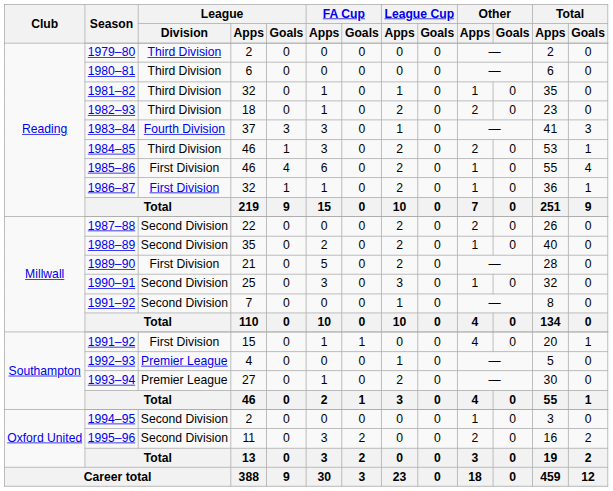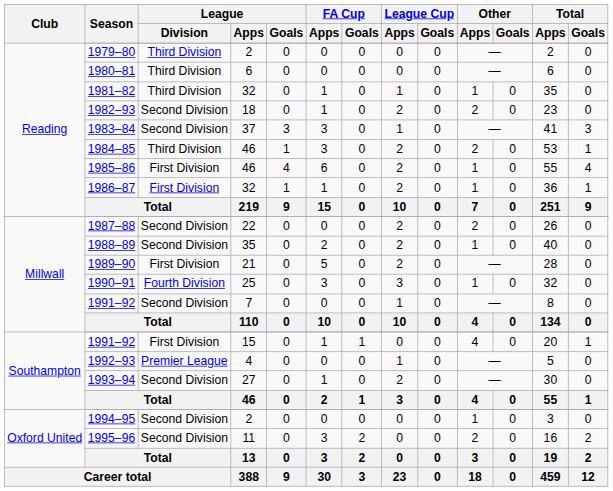 <table class=wikitable style=text-align:center>
 <tr>
 <th rowspan=2>Club</th>
 <th rowspan=2>Season</th>
 <th colspan=3>League</th>
 <th colspan=2><a href='#'>FA Cup</a></th>
 <th colspan=2><a href='#'>League Cup</a></th>
 <th colspan=2>Other</th>
 <th colspan=2>Total</th>
 </tr>
 <tr>
 <th>Division</th>
 <th>Apps</th>
 <th>Goals</th>
 <th>Apps</th>
 <th>Goals</th>
 <th>Apps</th>
 <th>Goals</th>
 <th>Apps</th>
 <th>Goals</th>
 <th>Apps</th>
 <th>Goals</th>
 </tr>
 <tr>
 <td rowspan=10><a href='#'>Reading</a></td>
 </tr>
 <tr>
 <td><a href='#'>1979–80</a></td>
 <td><a href='#'>Third Division</a></td>
 <td>2</td>
 <td>0</td>
 <td>0</td>
 <td>0</td>
 <td>0</td>
 <td>0</td>
 <td colspan=2>—</td>
 <td>2</td>
 <td>0</td>
 </tr>
 <tr>
 <td><a href='#'>1980–81</a></td>
 <td>Third Division</td>
 <td>6</td>
 <td>0</td>
 <td>0</td>
 <td>0</td>
 <td>0</td>
 <td>0</td>
 <td colspan=2>—</td>
 <td>6</td>
 <td>0</td>
 </tr>
 <tr>
 <td><a href='#'>1981–82</a></td>
 <td>Third Division</td>
 <td>32</td>
 <td>0</td>
 <td>1</td>
 <td>0</td>
 <td>1</td>
 <td>0</td>
 <td>1</td>
 <td>0</td>
 <td>35</td>
 <td>0</td>
 </tr>
 <tr>
 <td><a href='#'>1982–93</a></td>
-<td>Third Division</td>
+<td>Second Division</td>
 <td>18</td>
 <td>0</td>
 <td>1</td>
 <td>0</td>
 <td>2</td>
 <td>0</td>
 <td>2</td>
 <td>0</td>
 <td>23</td>
 <td>0</td>
 </tr>
 <tr>
 <td><a href='#'>1983–84</a></td>
-<td><a href='#'>Fourth Division</a></td>
+<td>Second Division</td>
 <td>37</td>
 <td>3</td>
 <td>3</td>
 <td>0</td>
 <td>1</td>
 <td>0</td>
 <td colspan=2>—</td>
 <td>41</td>
 <td>3</td>
 </tr>
 <tr>
 <td><a href='#'>1984–85</a></td>
 <td>Third Division</td>
 <td>46</td>
 <td>1</td>
 <td>3</td>
 <td>0</td>
 <td>2</td>
 <td>0</td>
 <td>2</td>
 <td>0</td>
 <td>53</td>
 <td>1</td>
 </tr>
 <tr>
 <td><a href='#'>1985–86</a></td>
 <td>First Division</td>
 <td>46</td>
 <td>4</td>
 <td>6</td>
 <td>0</td>
 <td>2</td>
 <td>0</td>
 <td>1</td>
 <td>0</td>
 <td>55</td>
 <td>4</td>
 </tr>
 <tr>
 <td><a href='#'>1986–87</a></td>
 <td><a href='#'>First Division</a></td>
 <td>32</td>
 <td>1</td>
 <td>1</td>
 <td>0</td>
 <td>2</td>
 <td>0</td>
 <td>1</td>
 <td>0</td>
 <td>36</td>
 <td>1</td>
 </tr>
 <tr>
 <th colspan=2>Total</th>
 <th>219</th>
 <th>9</th>
 <th>15</th>
 <th>0</th>
 <th>10</th>
 <th>0</th>
 <th>7</th>
 <th>0</th>
 <th>251</th>
 <th>9</th>
 </tr>
 <tr>
 <td rowspan=7><a href='#'>Millwall</a></td>
 </tr>
 <tr>
 <td><a href='#'>1987–88</a></td>
 <td>Second Division</td>
 <td>22</td>
 <td>0</td>
 <td>0</td>
 <td>0</td>
 <td>2</td>
 <td>0</td>
 <td>2</td>
 <td>0</td>
 <td>26</td>
 <td>0</td>
 </tr>
 <tr>
 <td><a href='#'>1988–89</a></td>
 <td>Second Division</td>
 <td>35</td>
 <td>0</td>
 <td>2</td>
 <td>0</td>
 <td>2</td>
 <td>0</td>
 <td>1</td>
 <td>0</td>
 <td>40</td>
 <td>0</td>
 </tr>
 <tr>
 <td><a href='#'>1989–90</a></td>
 <td>First Division</td>
 <td>21</td>
 <td>0</td>
 <td>5</td>
 <td>0</td>
 <td>2</td>
 <td>0</td>
 <td colspan=2>—</td>
 <td>28</td>
 <td>0</td>
 </tr>
 <tr>
 <td><a href='#'>1990–91</a></td>
-<td>Second Division</td>
+<td><a href='#'>Fourth Division</a></td>
 <td>25</td>
 <td>0</td>
 <td>3</td>
 <td>0</td>
 <td>3</td>
 <td>0</td>
 <td>1</td>
 <td>0</td>
 <td>32</td>
 <td>0</td>
 </tr>
 <tr>
 <td><a href='#'>1991–92</a></td>
 <td>Second Division</td>
 <td>7</td>
 <td>0</td>
 <td>0</td>
 <td>0</td>
 <td>1</td>
 <td>0</td>
 <td colspan=2>—</td>
 <td>8</td>
 <td>0</td>
 </tr>
 <tr>
 <th colspan=2>Total</th>
 <th>110</th>
 <th>0</th>
 <th>10</th>
 <th>0</th>
 <th>10</th>
 <th>0</th>
 <th>4</th>
 <th>0</th>
 <th>134</th>
 <th>0</th>
 </tr>
 <tr>
 <td rowspan=5><a href='#'>Southampton</a></td>
 </tr>
 <tr>
 <td><a href='#'>1991–92</a></td>
 <td>First Division</td>
 <td>15</td>
 <td>0</td>
 <td>1</td>
 <td>1</td>
 <td>0</td>
 <td>0</td>
 <td>4</td>
 <td>0</td>
 <td>20</td>
 <td>1</td>
 </tr>
 <tr>
 <td><a href='#'>1992–93</a></td>
 <td><a href='#'>Premier League</a></td>
 <td>4</td>
 <td>0</td>
 <td>0</td>
 <td>0</td>
 <td>1</td>
 <td>0</td>
 <td colspan=2>—</td>
 <td>5</td>
 <td>0</td>
 </tr>
 <tr>
 <td><a href='#'>1993–94</a></td>
-<td>Premier League</td>
+<td>Second Division</td>
 <td>27</td>
 <td>0</td>
 <td>1</td>
 <td>0</td>
 <td>2</td>
 <td>0</td>
 <td colspan=2>—</td>
 <td>30</td>
 <td>0</td>
 </tr>
 <tr>
 <th colspan=2>Total</th>
 <th>46</th>
 <th>0</th>
 <th>2</th>
 <th>1</th>
 <th>3</th>
 <th>0</th>
 <th>4</th>
 <th>0</th>
 <th>55</th>
 <th>1</th>
 </tr>
 <tr>
 <td rowspan=4><a href='#'>Oxford United</a></td>
 </tr>
 <tr>
 <td><a href='#'>1994–95</a></td>
 <td>Second Division</td>
 <td>2</td>
 <td>0</td>
 <td>0</td>
 <td>0</td>
 <td>0</td>
 <td>0</td>
 <td>1</td>
 <td>0</td>
 <td>3</td>
 <td>0</td>
 </tr>
 <tr>
 <td><a href='#'>1995–96</a></td>
 <td>Second Division</td>
 <td>11</td>
 <td>0</td>
 <td>3</td>
 <td>2</td>
 <td>0</td>
 <td>0</td>
 <td>2</td>
 <td>0</td>
 <td>16</td>
 <td>2</td>
 </tr>
 <tr>
 <th colspan=2>Total</th>
 <th>13</th>
 <th>0</th>
 <th>3</th>
 <th>2</th>
 <th>0</th>
 <th>0</th>
 <th>3</th>
 <th>0</th>
 <th>19</th>
 <th>2</th>
 </tr>
 <tr>
 <th colspan=3>Career total</th>
 <th>388</th>
 <th>9</th>
 <th>30</th>
 <th>3</th>
 <th>23</th>
 <th>0</th>
 <th>18</th>
 <th>0</th>
 <th>459</th>
 <th>12</th>
 </tr>
 </table>
